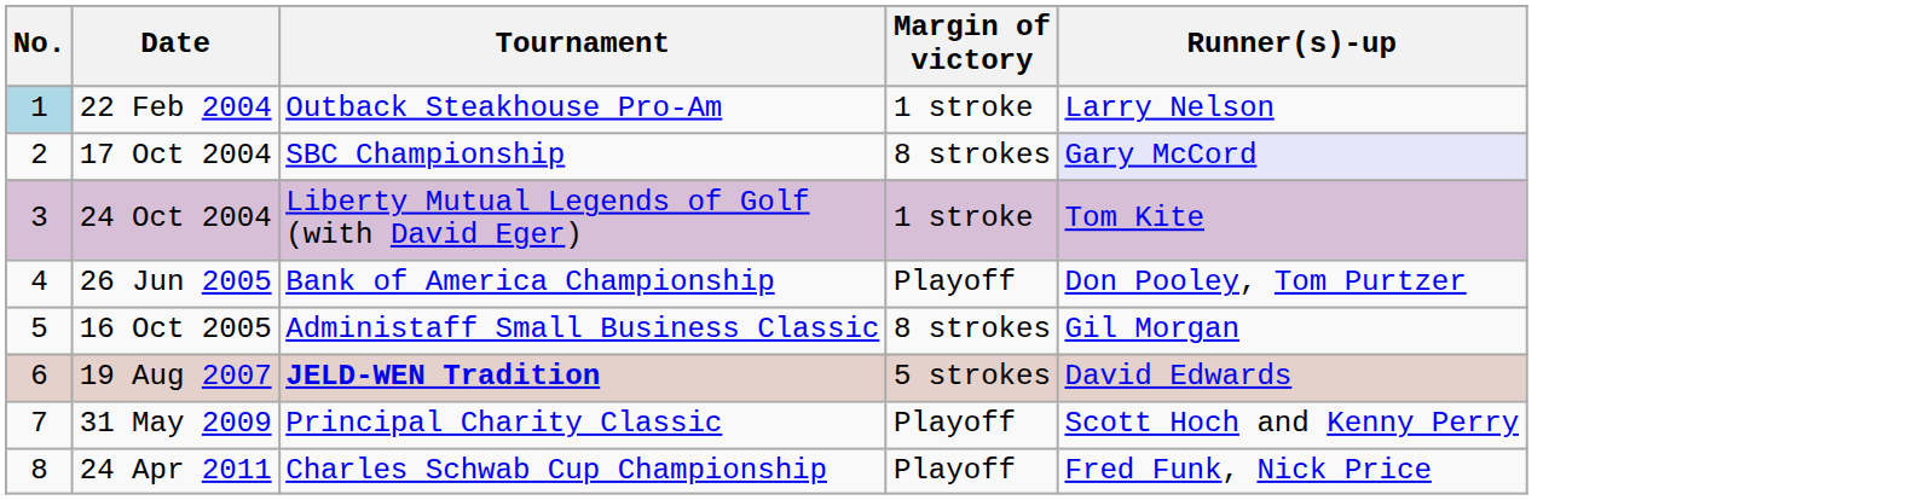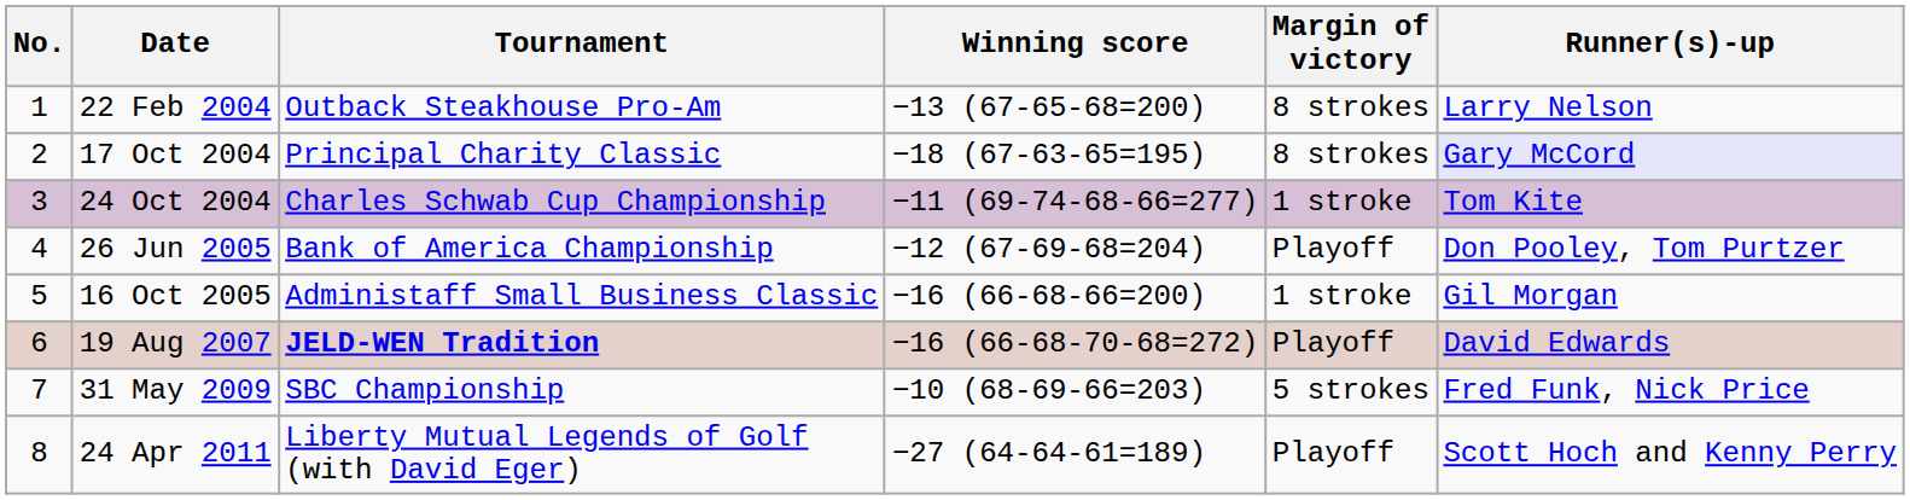 <table class="wikitable" style="font-size:95%;">
 <tr>
 <th>No.</th>
 <th>Date</th>
 <th>Tournament</th>
+<th>Winning score</th>
 <th>Margin of<br>victory</th>
 <th>Runner(s)-up</th>
 </tr>
 <tr>
-<td align=center style="background: lightblue;">1</td>
+<td align=center>1</td>
 <td align=right>22 Feb <a href='#'>2004</a></td>
 <td><a href='#'>Outback Steakhouse Pro-Am</a></td>
-<td>1 stroke</td>
+<td>−13 (67-65-68=200)</td>
+<td>8 strokes</td>
 <td> <a href='#'>Larry Nelson</a></td>
 </tr>
 <tr>
 <td align=center>2</td>
 <td align=right>17 Oct 2004</td>
-<td><a href='#'>SBC Championship</a></td>
+<td><a href='#'>Principal Charity Classic</a></td>
+<td>−18 (67-63-65=195)</td>
 <td>8 strokes</td>
 <td style="background: lavender;"> <a href='#'>Gary McCord</a></td>
 </tr>
 <tr style="background:thistle;">
 <td align=center>3</td>
 <td align=right>24 Oct 2004</td>
-<td><a href='#'>Liberty Mutual Legends of Golf</a><br>(with  <a href='#'>David Eger</a>)</td>
+<td><a href='#'>Charles Schwab Cup Championship</a></td>
+<td>−11 (69-74-68-66=277)</td>
 <td>1 stroke</td>
 <td> <a href='#'>Tom Kite</a></td>
 </tr>
 <tr>
 <td align=center>4</td>
 <td align=right>26 Jun <a href='#'>2005</a></td>
 <td><a href='#'>Bank of America Championship</a></td>
+<td>−12 (67-69-68=204)</td>
 <td>Playoff</td>
 <td> <a href='#'>Don Pooley</a>,  <a href='#'>Tom Purtzer</a></td>
 </tr>
 <tr>
 <td align=center>5</td>
 <td align=right>16 Oct 2005</td>
 <td><a href='#'>Administaff Small Business Classic</a></td>
-<td>8 strokes</td>
+<td>−16 (66-68-66=200)</td>
+<td>1 stroke</td>
 <td> <a href='#'>Gil Morgan</a></td>
 </tr>
 <tr style="background:#e5d1cb;">
 <td align=center>6</td>
 <td align=right>19 Aug <a href='#'>2007</a></td>
 <td><strong><a href='#'>JELD-WEN Tradition</a></strong></td>
-<td>5 strokes</td>
+<td>−16 (66-68-70-68=272)</td>
+<td>Playoff</td>
 <td> <a href='#'>David Edwards</a></td>
 </tr>
 <tr>
 <td align=center>7</td>
 <td align=right>31 May <a href='#'>2009</a></td>
-<td><a href='#'>Principal Charity Classic</a></td>
-<td>Playoff</td>
-<td> <a href='#'>Scott Hoch</a> and  <a href='#'>Kenny Perry</a></td>
+<td><a href='#'>SBC Championship</a></td>
+<td>−10 (68-69-66=203)</td>
+<td>5 strokes</td>
+<td> <a href='#'>Fred Funk</a>,  <a href='#'>Nick Price</a></td>
 </tr>
 <tr>
 <td align=center>8</td>
 <td align=right>24 Apr <a href='#'>2011</a></td>
-<td><a href='#'>Charles Schwab Cup Championship</a></td>
+<td><a href='#'>Liberty Mutual Legends of Golf</a><br>(with  <a href='#'>David Eger</a>)</td>
+<td>−27 (64-64-61=189)</td>
 <td>Playoff</td>
-<td> <a href='#'>Fred Funk</a>,  <a href='#'>Nick Price</a></td>
+<td> <a href='#'>Scott Hoch</a> and  <a href='#'>Kenny Perry</a></td>
 </tr>
 </table>
